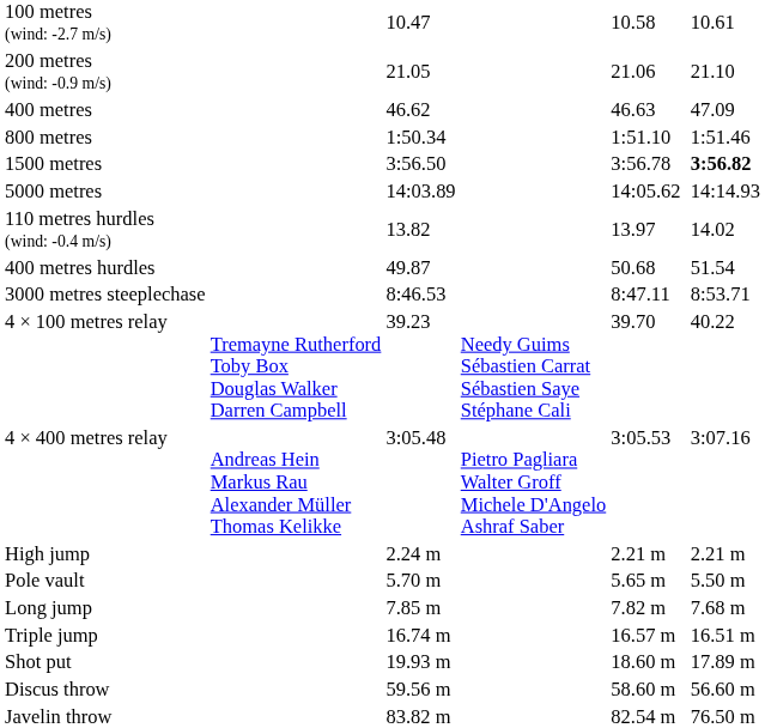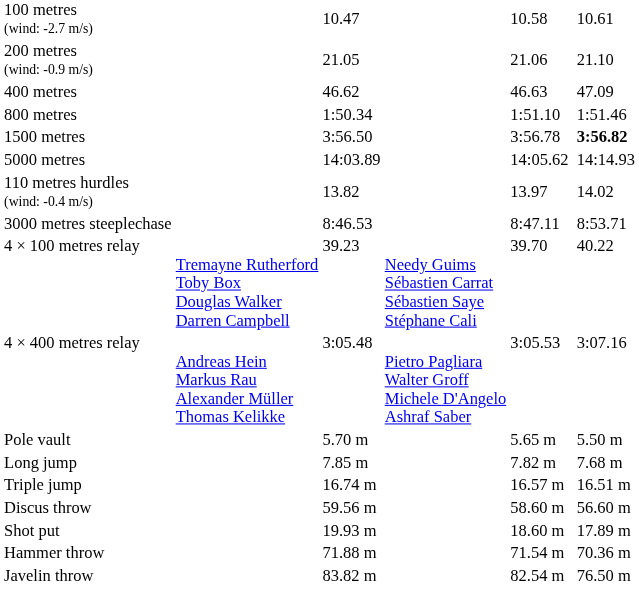 <table>
 <tr>
 <td>100 metres<br><small>(wind: -2.7 m/s)</small></td>
 <td></td>
 <td>10.47</td>
 <td></td>
 <td>10.58</td>
 <td></td>
 <td>10.61</td>
 </tr>
 <tr>
 <td>200 metres<br><small>(wind: -0.9 m/s)</small></td>
 <td></td>
 <td>21.05</td>
 <td></td>
 <td>21.06</td>
 <td></td>
 <td>21.10</td>
 </tr>
 <tr>
 <td>400 metres</td>
 <td></td>
 <td>46.62</td>
 <td></td>
 <td>46.63</td>
 <td></td>
 <td>47.09</td>
 </tr>
 <tr>
 <td>800 metres</td>
 <td></td>
 <td>1:50.34</td>
 <td></td>
 <td>1:51.10</td>
 <td></td>
 <td>1:51.46</td>
 </tr>
 <tr>
 <td>1500 metres</td>
 <td></td>
 <td>3:56.50</td>
 <td></td>
 <td>3:56.78</td>
 <td></td>
 <td><strong>3:56.82</strong></td>
 </tr>
 <tr>
 <td>5000 metres</td>
 <td></td>
 <td>14:03.89</td>
 <td></td>
 <td>14:05.62</td>
 <td></td>
 <td>14:14.93</td>
 </tr>
 <tr>
 <td>110 metres hurdles<br><small>(wind: -0.4 m/s)</small></td>
 <td></td>
 <td>13.82</td>
 <td></td>
 <td>13.97</td>
 <td></td>
 <td>14.02</td>
 </tr>
 <tr>
-<td>400 metres hurdles</td>
-<td></td>
-<td>49.87</td>
-<td></td>
-<td>50.68</td>
-<td></td>
-<td>51.54</td>
-</tr>
-<tr>
 <td>3000 metres steeplechase</td>
 <td></td>
 <td>8:46.53</td>
 <td></td>
 <td>8:47.11</td>
 <td></td>
 <td>8:53.71</td>
 </tr>
 <tr valign=top>
 <td>4 × 100 metres relay</td>
 <td align=left><br><a href='#'>Tremayne Rutherford</a><br><a href='#'>Toby Box</a><br><a href='#'>Douglas Walker</a><br><a href='#'>Darren Campbell</a></td>
 <td>39.23</td>
 <td align=left><br><a href='#'>Needy Guims</a><br><a href='#'>Sébastien Carrat</a><br><a href='#'>Sébastien Saye</a><br><a href='#'>Stéphane Cali</a></td>
 <td>39.70</td>
 <td align=left></td>
 <td>40.22</td>
 </tr>
 <tr valign=top>
 <td>4 × 400 metres relay</td>
 <td><br><a href='#'>Andreas Hein</a><br><a href='#'>Markus Rau</a><br><a href='#'>Alexander Müller</a><br><a href='#'>Thomas Kelikke</a></td>
 <td>3:05.48</td>
 <td><br><a href='#'>Pietro Pagliara</a><br><a href='#'>Walter Groff</a><br><a href='#'>Michele D'Angelo</a><br><a href='#'>Ashraf Saber</a></td>
 <td>3:05.53</td>
 <td></td>
 <td>3:07.16</td>
-</tr>
-<tr>
-<td>High jump</td>
-<td></td>
-<td>2.24 m</td>
-<td></td>
-<td>2.21 m</td>
-<td></td>
-<td>2.21 m</td>
 </tr>
 <tr>
 <td>Pole vault</td>
 <td></td>
 <td>5.70 m</td>
 <td></td>
 <td>5.65 m</td>
 <td></td>
 <td>5.50 m</td>
 </tr>
 <tr>
 <td>Long jump</td>
 <td></td>
 <td>7.85  m</td>
 <td></td>
 <td>7.82 m</td>
 <td></td>
 <td>7.68 m</td>
 </tr>
 <tr>
 <td>Triple jump</td>
 <td></td>
 <td>16.74 m </td>
 <td></td>
 <td>16.57 m</td>
 <td></td>
 <td>16.51 m</td>
 </tr>
 <tr>
+<td>Discus throw</td>
+<td></td>
+<td>59.56 m</td>
+<td></td>
+<td>58.60 m</td>
+<td></td>
+<td>56.60 m</td>
+</tr>
+<tr>
 <td>Shot put</td>
 <td></td>
 <td>19.93 m</td>
 <td></td>
 <td>18.60 m</td>
 <td></td>
 <td>17.89 m</td>
 </tr>
 <tr>
-<td>Discus throw</td>
+<td>Hammer throw</td>
 <td></td>
-<td>59.56 m</td>
+<td>71.88 m</td>
 <td></td>
-<td>58.60 m</td>
+<td>71.54 m</td>
 <td></td>
-<td>56.60 m</td>
+<td>70.36 m</td>
 </tr>
 <tr>
 <td>Javelin throw</td>
 <td></td>
 <td>83.82 m</td>
 <td></td>
 <td>82.54 m</td>
 <td></td>
 <td>76.50 m</td>
 </tr>
 </table>
